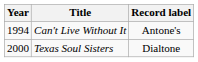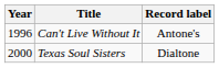 <table class="wikitable sortable">
 <tr>
 <th>Year</th>
 <th>Title</th>
 <th>Record label</th>
 </tr>
 <tr>
-<td>1994</td>
+<td>1996</td>
 <td><em>Can't Live Without It</em></td>
 <td style="text-align:center;">Antone's</td>
 </tr>
 <tr>
 <td>2000</td>
 <td><em>Texas Soul Sisters</em></td>
 <td style="text-align:center;">Dialtone</td>
 </tr>
 </table>
